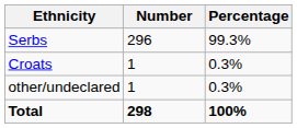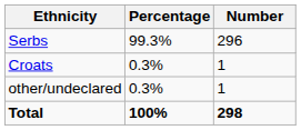 <table class="wikitable">
 <tr>
 <th width="100px">Ethnicity</th>
+<th width="80px">Percentage</th>
 <th width="80px">Number</th>
-<th width="80px">Percentage</th>
 </tr>
 <tr>
 <td><a href='#'>Serbs</a></td>
+<td>99.3%</td>
 <td>296</td>
-<td>99.3%</td>
 </tr>
 <tr>
 <td><a href='#'>Croats</a></td>
+<td>0.3%</td>
 <td>1</td>
-<td>0.3%</td>
 </tr>
 <tr>
 <td>other/undeclared</td>
+<td>0.3%</td>
 <td>1</td>
-<td>0.3%</td>
 </tr>
 <tr>
 <td><strong>Total</strong></td>
+<td><strong>100%</strong></td>
 <td><strong>298</strong></td>
-<td><strong>100%</strong></td>
 </tr>
 </table>
